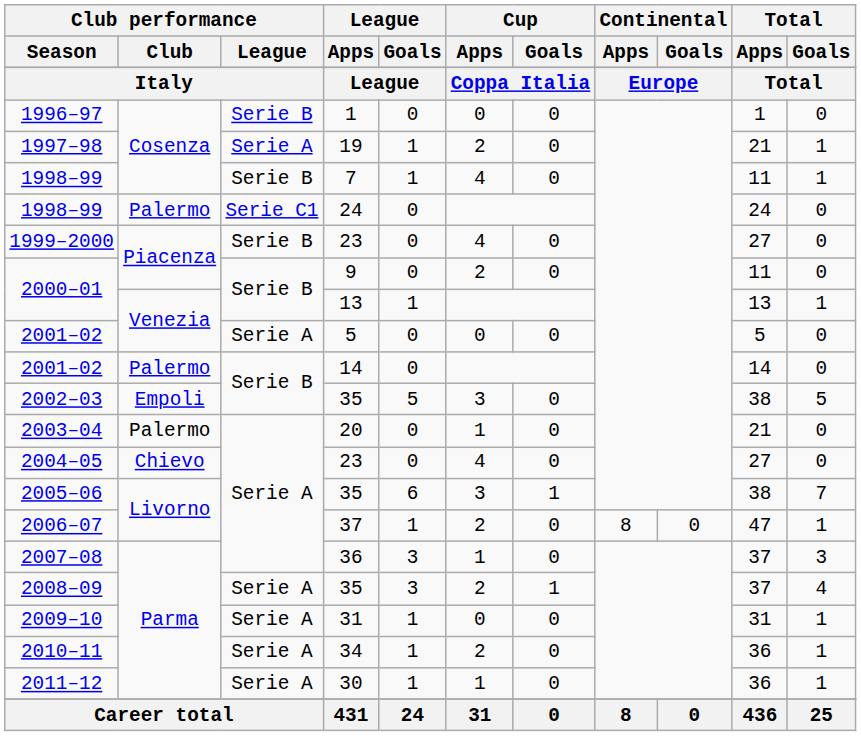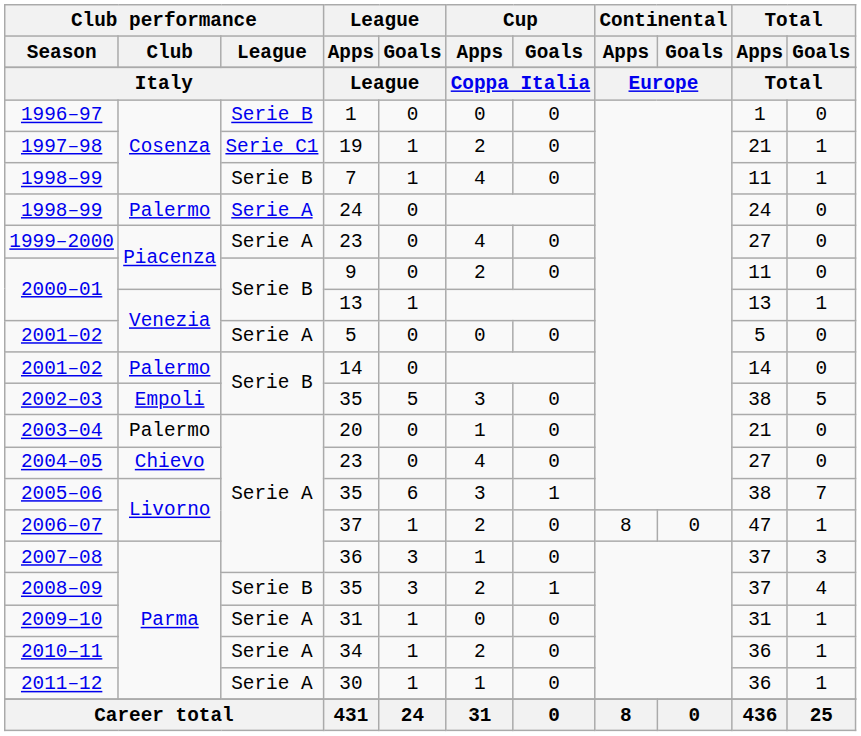 <table class="wikitable" style="text-align:center">
 <tr>
 <th colspan=3>Club performance</th>
 <th colspan=2>League</th>
 <th colspan=2>Cup</th>
 <th colspan=2>Continental</th>
 <th colspan=2>Total</th>
 </tr>
 <tr>
 <th>Season</th>
 <th>Club</th>
 <th>League</th>
 <th>Apps</th>
 <th>Goals</th>
 <th>Apps</th>
 <th>Goals</th>
 <th>Apps</th>
 <th>Goals</th>
 <th>Apps</th>
 <th>Goals</th>
 </tr>
 <tr>
 </tr>
 <tr>
 <th colspan=3>Italy</th>
 <th colspan=2>League</th>
 <th colspan=2><a href='#'>Coppa Italia</a></th>
 <th colspan=2><a href='#'>Europe</a></th>
 <th colspan=2>Total</th>
 </tr>
 <tr>
 <td><a href='#'>1996–97</a></td>
 <td rowspan=3><a href='#'>Cosenza</a></td>
 <td><a href='#'>Serie B</a></td>
 <td>1</td>
 <td>0</td>
 <td>0</td>
 <td>0</td>
 <td rowspan=13 colspan=2></td>
 <td>1</td>
 <td>0</td>
 </tr>
 <tr>
 <td><a href='#'>1997–98</a></td>
-<td><a href='#'>Serie A</a></td>
+<td><a href='#'>Serie C1</a></td>
 <td>19</td>
 <td>1</td>
 <td>2</td>
 <td>0</td>
 <td>21</td>
 <td>1</td>
 </tr>
 <tr>
 <td><a href='#'>1998–99</a></td>
 <td>Serie B</td>
 <td>7</td>
 <td>1</td>
 <td>4</td>
 <td>0</td>
 <td>11</td>
 <td>1</td>
 </tr>
 <tr>
 <td><a href='#'>1998–99</a></td>
 <td><a href='#'>Palermo</a></td>
-<td><a href='#'>Serie C1</a></td>
+<td><a href='#'>Serie A</a></td>
 <td>24</td>
 <td>0</td>
 <td colspan=2></td>
 <td>24</td>
 <td>0</td>
 </tr>
 <tr>
 <td><a href='#'>1999–2000</a></td>
 <td rowspan=2><a href='#'>Piacenza</a></td>
-<td>Serie B</td>
+<td>Serie A</td>
 <td>23</td>
 <td>0</td>
 <td>4</td>
 <td>0</td>
 <td>27</td>
 <td>0</td>
 </tr>
 <tr>
 <td rowspan=2><a href='#'>2000–01</a></td>
 <td rowspan=2>Serie B</td>
 <td>9</td>
 <td>0</td>
 <td>2</td>
 <td>0</td>
 <td>11</td>
 <td>0</td>
 </tr>
 <tr>
 <td rowspan=2><a href='#'>Venezia</a></td>
 <td>13</td>
 <td>1</td>
 <td colspan=2></td>
 <td>13</td>
 <td>1</td>
 </tr>
 <tr>
 <td><a href='#'>2001–02</a></td>
 <td>Serie A</td>
 <td>5</td>
 <td>0</td>
 <td>0</td>
 <td>0</td>
 <td>5</td>
 <td>0</td>
 </tr>
 <tr>
 <td><a href='#'>2001–02</a></td>
 <td><a href='#'>Palermo</a></td>
 <td rowspan=2>Serie B</td>
 <td>14</td>
 <td>0</td>
 <td colspan=2></td>
 <td>14</td>
 <td>0</td>
 </tr>
 <tr>
 <td><a href='#'>2002–03</a></td>
 <td><a href='#'>Empoli</a></td>
 <td>35</td>
 <td>5</td>
 <td>3</td>
 <td>0</td>
 <td>38</td>
 <td>5</td>
 </tr>
 <tr>
 <td><a href='#'>2003–04</a></td>
 <td>Palermo</td>
 <td rowspan=5>Serie A</td>
 <td>20</td>
 <td>0</td>
 <td>1</td>
 <td>0</td>
 <td>21</td>
 <td>0</td>
 </tr>
 <tr>
 <td><a href='#'>2004–05</a></td>
 <td><a href='#'>Chievo</a></td>
 <td>23</td>
 <td>0</td>
 <td>4</td>
 <td>0</td>
 <td>27</td>
 <td>0</td>
 </tr>
 <tr>
 <td><a href='#'>2005–06</a></td>
 <td rowspan=2><a href='#'>Livorno</a></td>
 <td>35</td>
 <td>6</td>
 <td>3</td>
 <td>1</td>
 <td>38</td>
 <td>7</td>
 </tr>
 <tr>
 <td><a href='#'>2006–07</a></td>
 <td>37</td>
 <td>1</td>
 <td>2</td>
 <td>0</td>
 <td>8</td>
 <td>0</td>
 <td>47</td>
 <td>1</td>
 </tr>
 <tr>
 <td><a href='#'>2007–08</a></td>
 <td rowspan=5><a href='#'>Parma</a></td>
 <td>36</td>
 <td>3</td>
 <td>1</td>
 <td>0</td>
 <td rowspan=5 colspan=2></td>
 <td>37</td>
 <td>3</td>
 </tr>
 <tr>
 <td><a href='#'>2008–09</a></td>
-<td>Serie A</td>
+<td>Serie B</td>
 <td>35</td>
 <td>3</td>
 <td>2</td>
 <td>1</td>
 <td>37</td>
 <td>4</td>
 </tr>
 <tr>
 <td><a href='#'>2009–10</a></td>
 <td>Serie A</td>
 <td>31</td>
 <td>1</td>
 <td>0</td>
 <td>0</td>
 <td>31</td>
 <td>1</td>
 </tr>
 <tr>
 <td><a href='#'>2010–11</a></td>
 <td>Serie A</td>
 <td>34</td>
 <td>1</td>
 <td>2</td>
 <td>0</td>
 <td>36</td>
 <td>1</td>
 </tr>
 <tr>
 <td><a href='#'>2011–12</a></td>
 <td>Serie A</td>
 <td>30</td>
 <td>1</td>
 <td>1</td>
 <td>0</td>
 <td>36</td>
 <td>1</td>
 </tr>
 <tr>
 </tr>
 <tr>
 <th colspan=3>Career total</th>
 <th>431</th>
 <th>24</th>
 <th>31</th>
 <th>0</th>
 <th>8</th>
 <th>0</th>
 <th>436</th>
 <th>25</th>
 </tr>
 </table>
